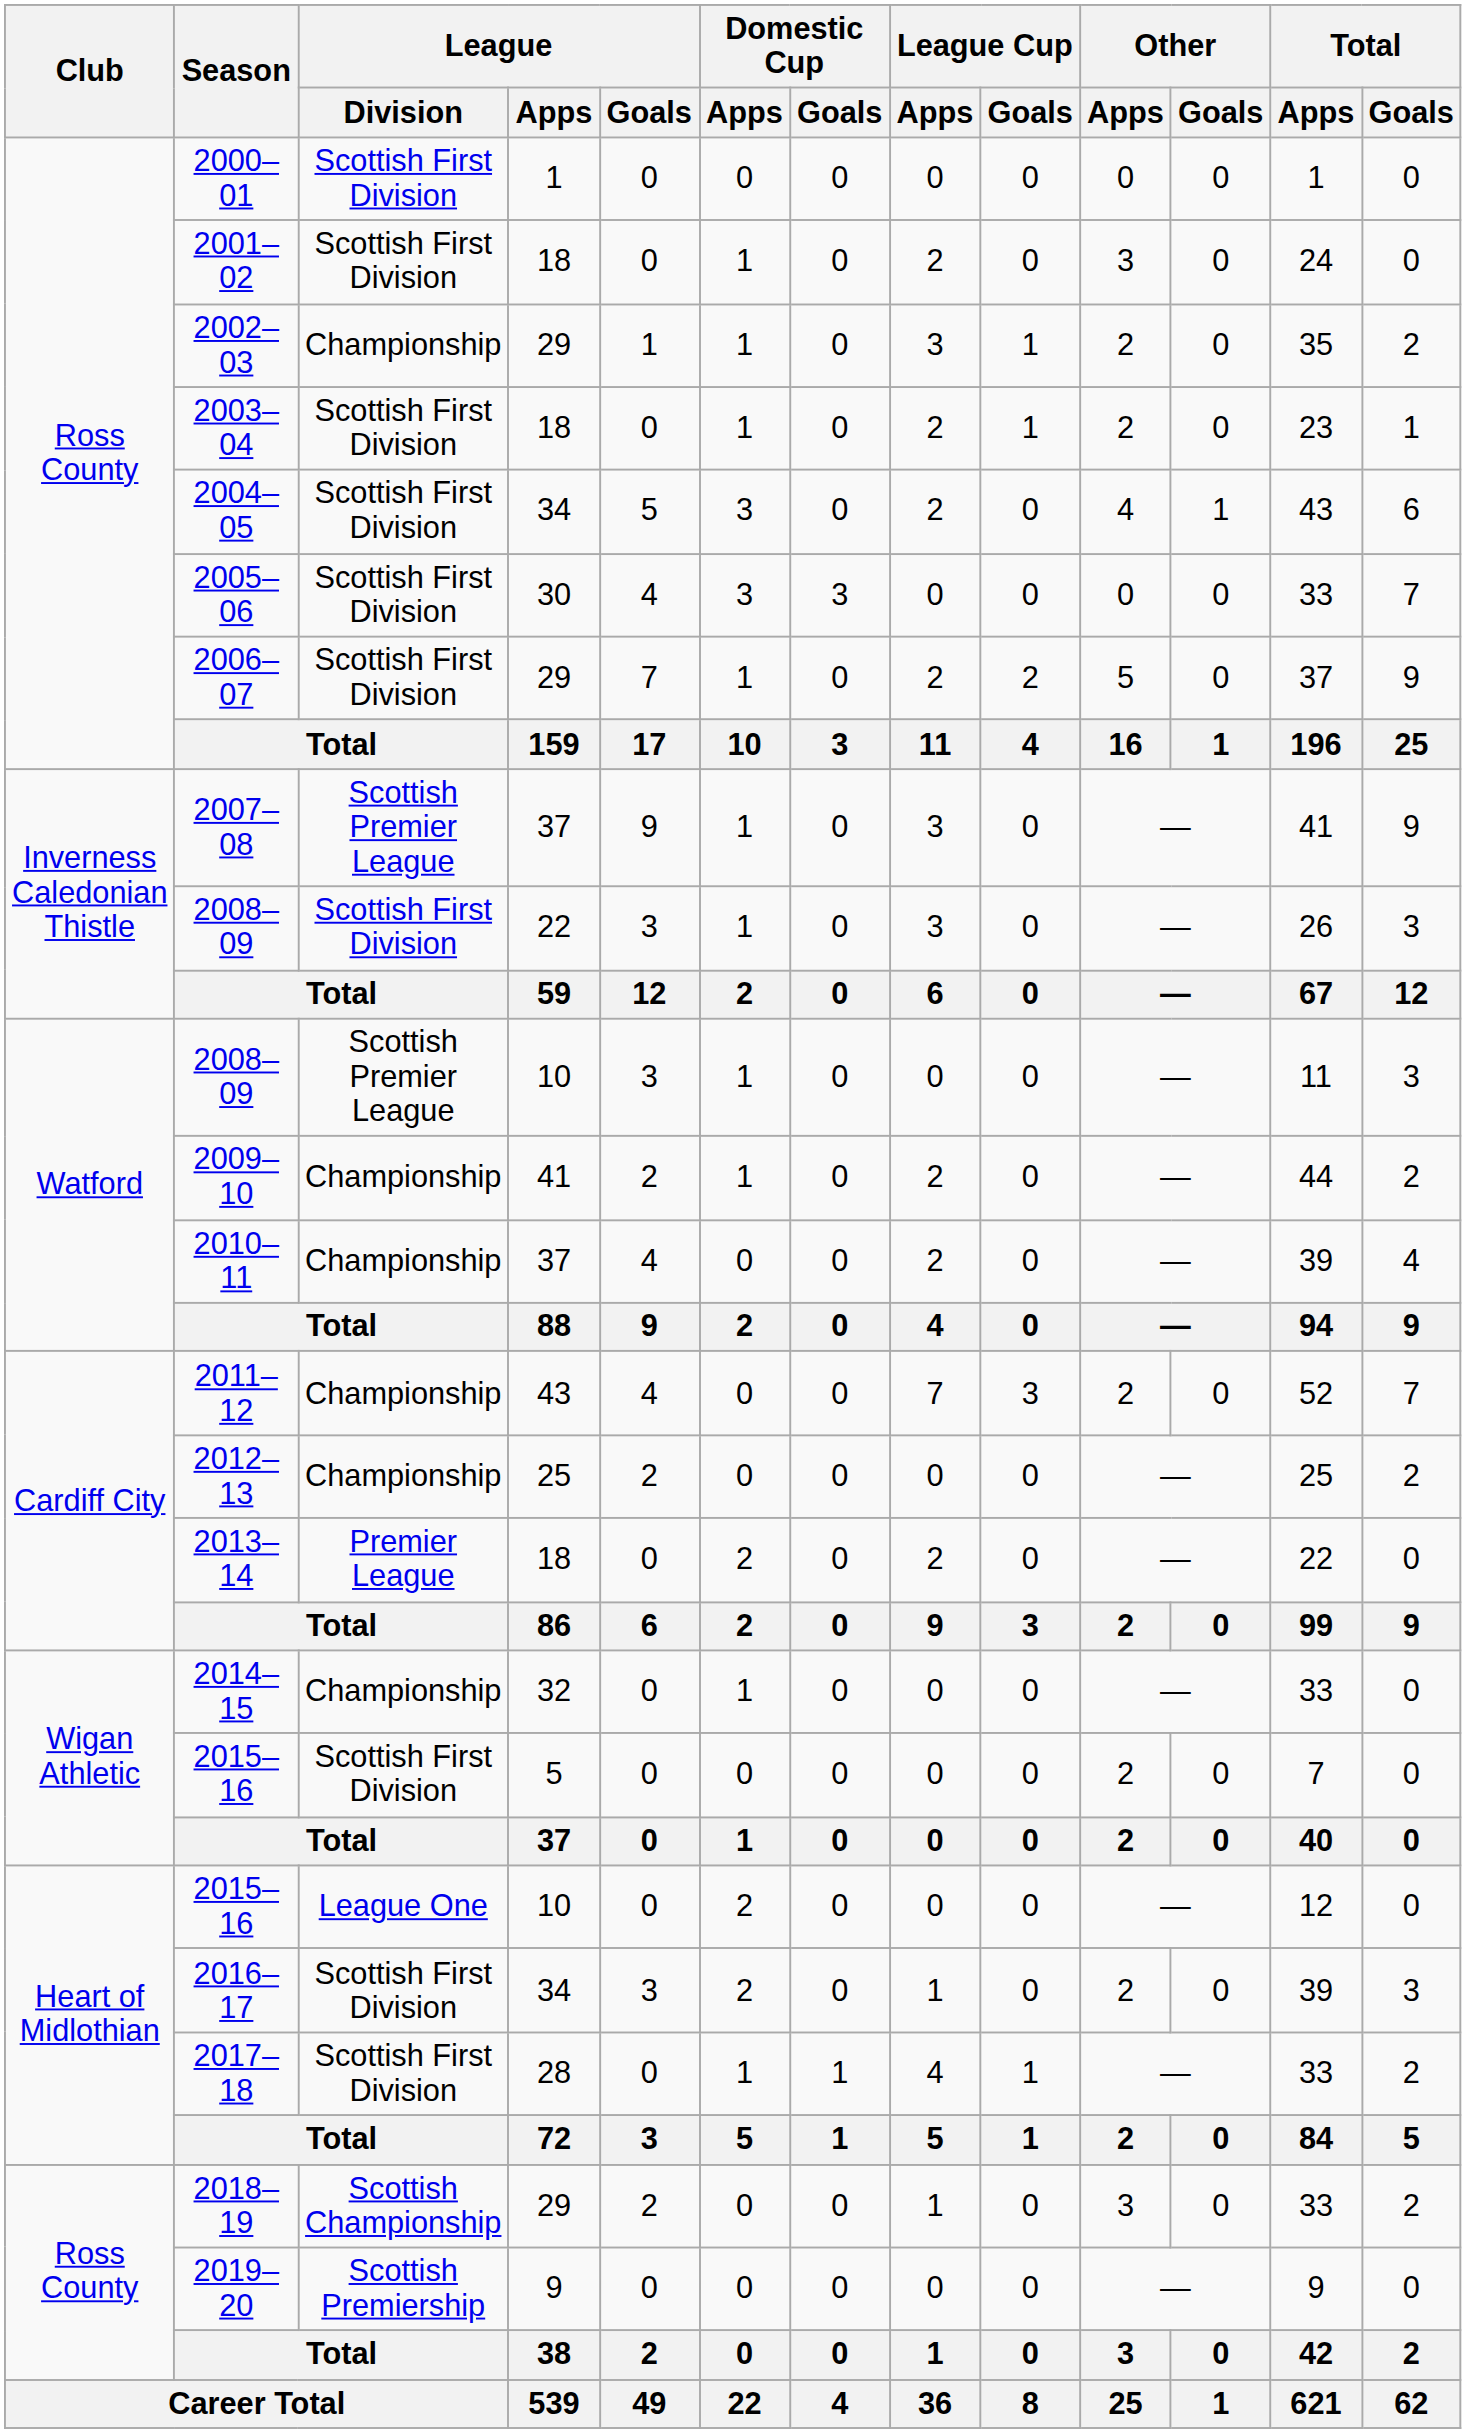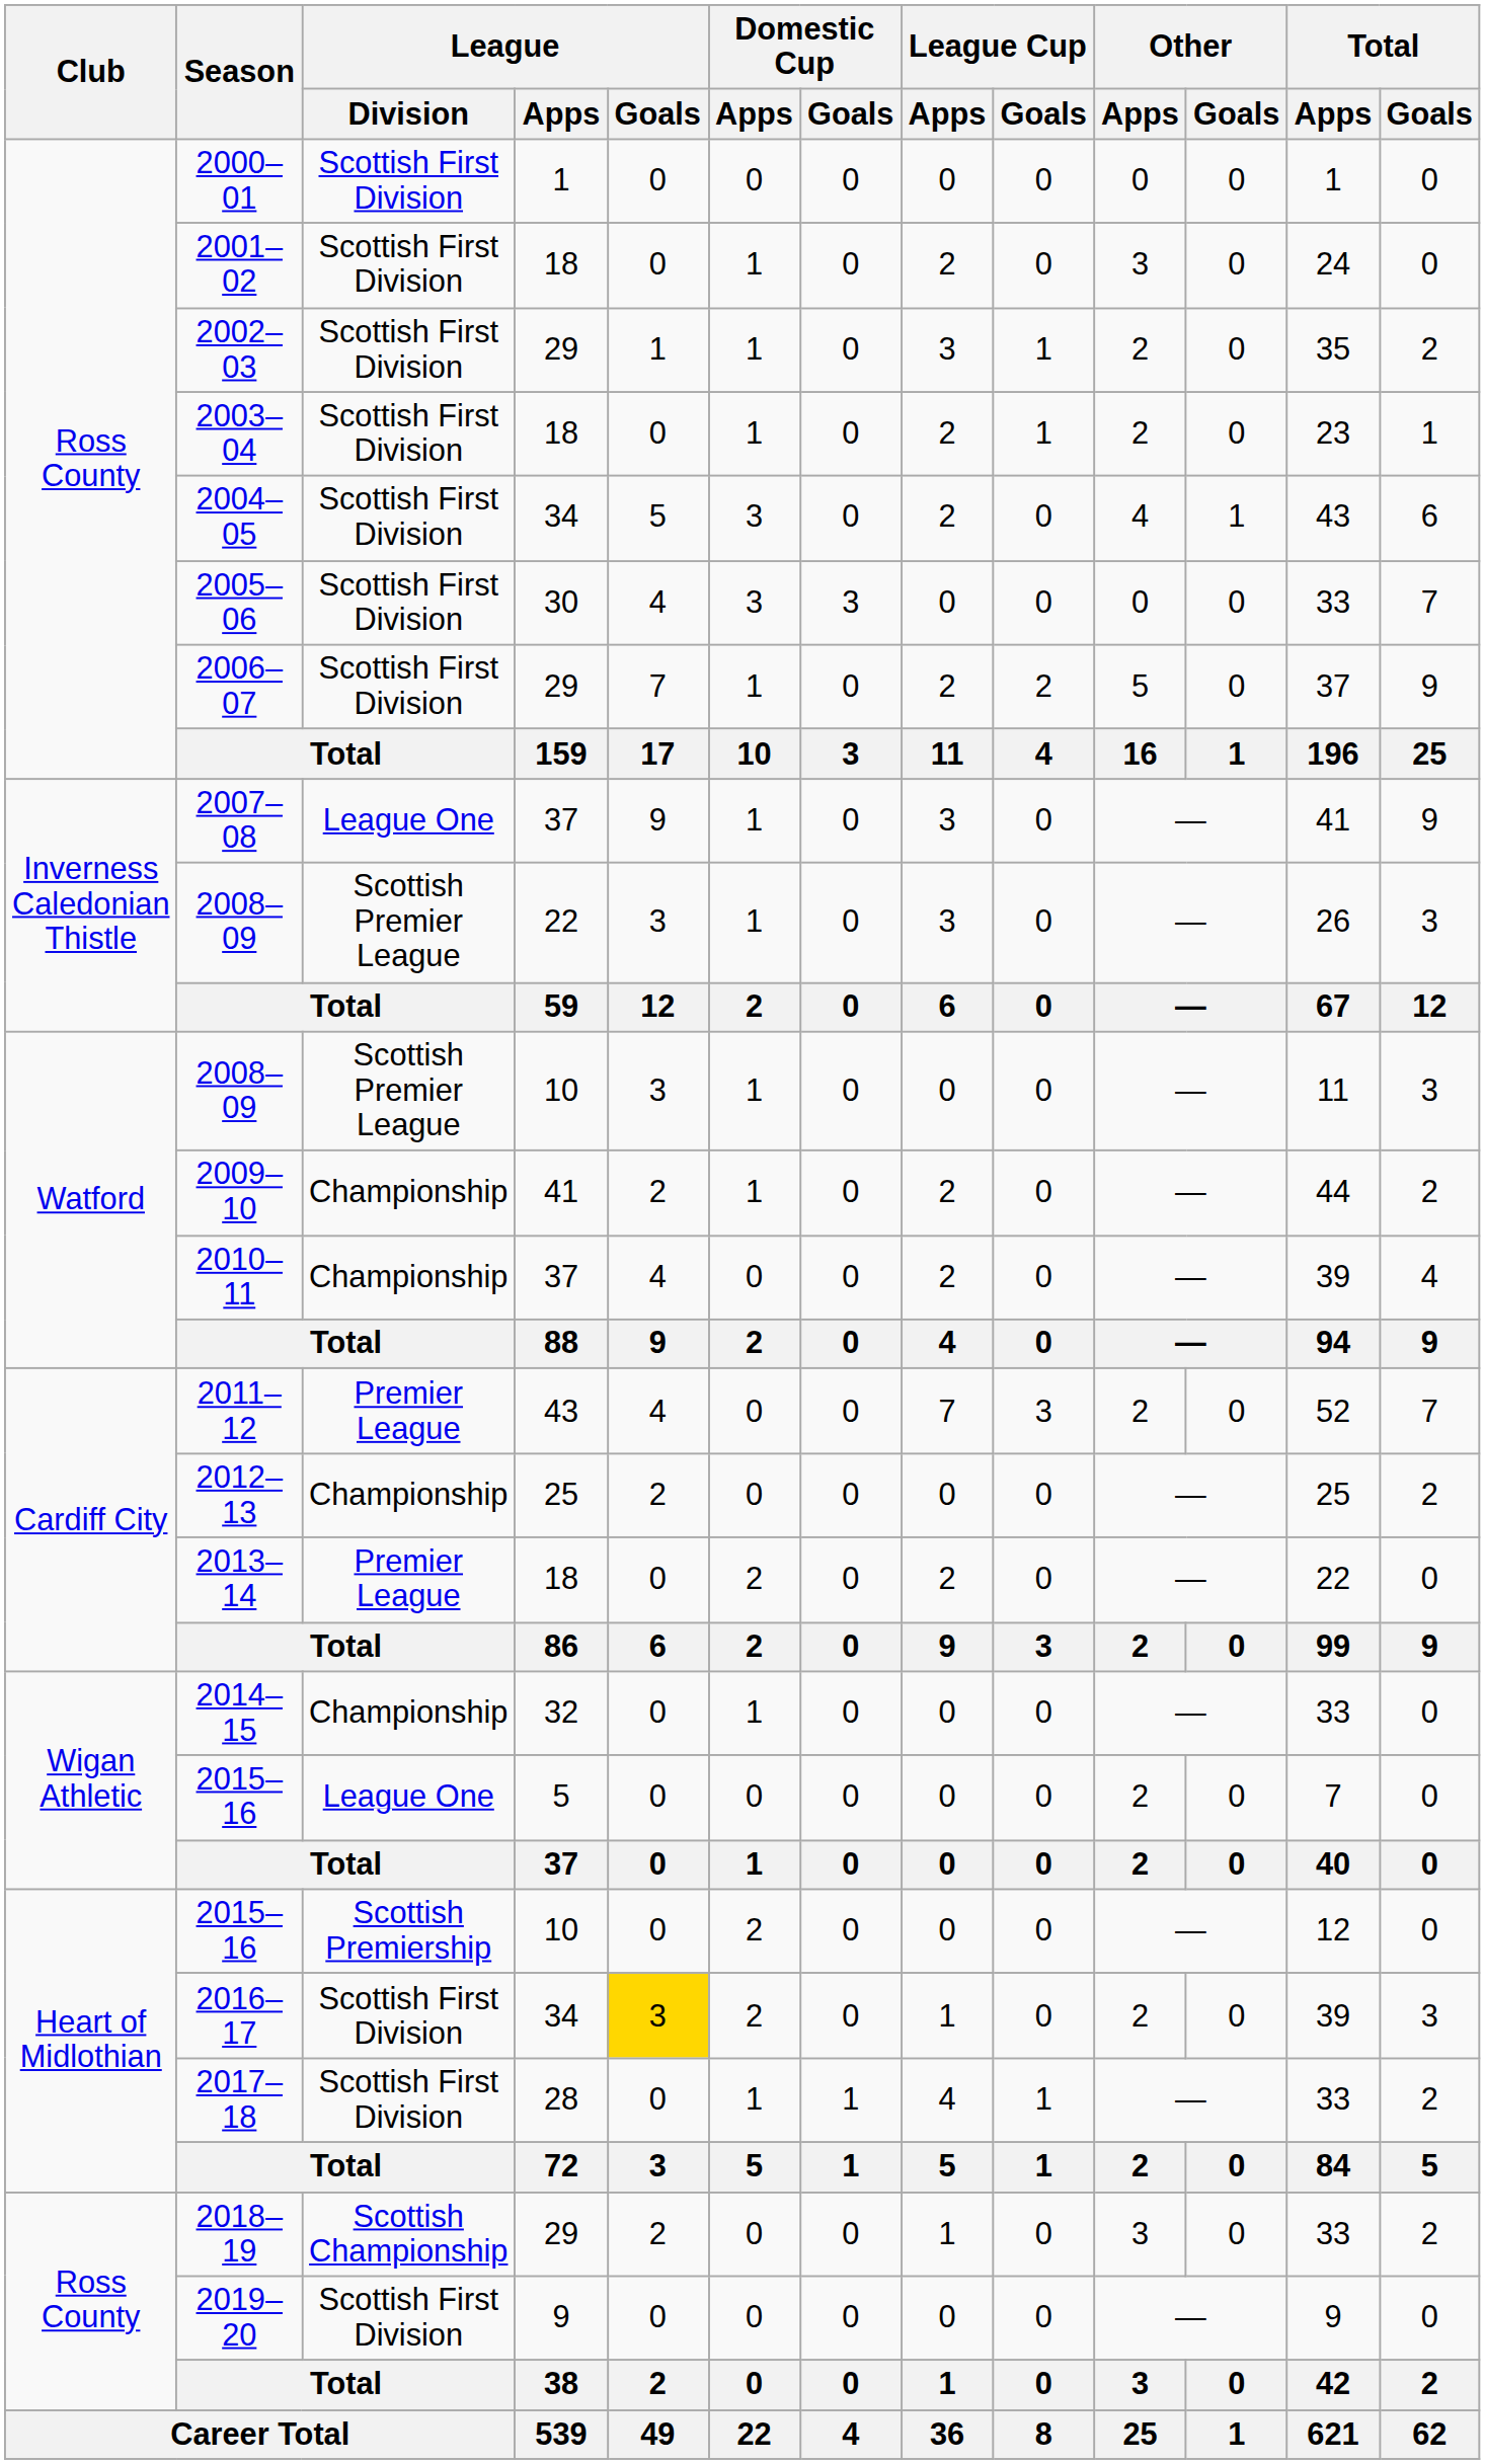 <table class="wikitable" style="text-align: center">
 <tr>
 <th rowspan=2>Club</th>
 <th rowspan=2>Season</th>
 <th colspan=3>League</th>
 <th colspan=2>Domestic Cup</th>
 <th colspan=2>League Cup</th>
 <th colspan=2>Other</th>
 <th colspan=2>Total</th>
 </tr>
 <tr>
 <th>Division</th>
 <th>Apps</th>
 <th>Goals</th>
 <th>Apps</th>
 <th>Goals</th>
 <th>Apps</th>
 <th>Goals</th>
 <th>Apps</th>
 <th>Goals</th>
 <th>Apps</th>
 <th>Goals</th>
 </tr>
 <tr>
 <td rowspan=8><a href='#'>Ross County</a></td>
 <td><a href='#'>2000–01</a></td>
 <td><a href='#'>Scottish First Division</a></td>
 <td>1</td>
 <td>0</td>
 <td>0</td>
 <td>0</td>
 <td>0</td>
 <td>0</td>
 <td>0</td>
 <td>0</td>
 <td>1</td>
 <td>0</td>
 </tr>
 <tr>
 <td><a href='#'>2001–02</a></td>
 <td>Scottish First Division</td>
 <td>18</td>
 <td>0</td>
 <td>1</td>
 <td>0</td>
 <td>2</td>
 <td>0</td>
 <td>3</td>
 <td>0</td>
 <td>24</td>
 <td>0</td>
 </tr>
 <tr>
 <td><a href='#'>2002–03</a></td>
-<td>Championship</td>
+<td>Scottish First Division</td>
 <td>29</td>
 <td>1</td>
 <td>1</td>
 <td>0</td>
 <td>3</td>
 <td>1</td>
 <td>2</td>
 <td>0</td>
 <td>35</td>
 <td>2</td>
 </tr>
 <tr>
 <td><a href='#'>2003–04</a></td>
 <td>Scottish First Division</td>
 <td>18</td>
 <td>0</td>
 <td>1</td>
 <td>0</td>
 <td>2</td>
 <td>1</td>
 <td>2</td>
 <td>0</td>
 <td>23</td>
 <td>1</td>
 </tr>
 <tr>
 <td><a href='#'>2004–05</a></td>
 <td>Scottish First Division</td>
 <td>34</td>
 <td>5</td>
 <td>3</td>
 <td>0</td>
 <td>2</td>
 <td>0</td>
 <td>4</td>
 <td>1</td>
 <td>43</td>
 <td>6</td>
 </tr>
 <tr>
 <td><a href='#'>2005–06</a></td>
 <td>Scottish First Division</td>
 <td>30</td>
 <td>4</td>
 <td>3</td>
 <td>3</td>
 <td>0</td>
 <td>0</td>
 <td>0</td>
 <td>0</td>
 <td>33</td>
 <td>7</td>
 </tr>
 <tr>
 <td><a href='#'>2006–07</a></td>
 <td>Scottish First Division</td>
 <td>29</td>
 <td>7</td>
 <td>1</td>
 <td>0</td>
 <td>2</td>
 <td>2</td>
 <td>5</td>
 <td>0</td>
 <td>37</td>
 <td>9</td>
 </tr>
 <tr>
 <th colspan="2">Total</th>
 <th>159</th>
 <th>17</th>
 <th>10</th>
 <th>3</th>
 <th>11</th>
 <th>4</th>
 <th>16</th>
 <th>1</th>
 <th>196</th>
 <th>25</th>
 </tr>
 <tr>
 <td rowspan=3><a href='#'>Inverness Caledonian Thistle</a></td>
 <td><a href='#'>2007–08</a></td>
-<td><a href='#'>Scottish Premier League</a></td>
+<td><a href='#'>League One</a></td>
 <td>37</td>
 <td>9</td>
 <td>1</td>
 <td>0</td>
 <td>3</td>
 <td>0</td>
 <td colspan="2">—</td>
 <td>41</td>
 <td>9</td>
 </tr>
 <tr>
 <td><a href='#'>2008–09</a></td>
-<td><a href='#'>Scottish First Division</a></td>
+<td>Scottish Premier League</td>
 <td>22</td>
 <td>3</td>
 <td>1</td>
 <td>0</td>
 <td>3</td>
 <td>0</td>
 <td colspan="2">—</td>
 <td>26</td>
 <td>3</td>
 </tr>
 <tr>
 <th colspan="2">Total</th>
 <th>59</th>
 <th>12</th>
 <th>2</th>
 <th>0</th>
 <th>6</th>
 <th>0</th>
 <th colspan="2">—</th>
 <th>67</th>
 <th>12</th>
 </tr>
 <tr>
 <td rowspan=4><a href='#'>Watford</a></td>
 <td><a href='#'>2008–09</a></td>
 <td>Scottish Premier League</td>
 <td>10</td>
 <td>3</td>
 <td>1</td>
 <td>0</td>
 <td>0</td>
 <td>0</td>
 <td colspan="2">—</td>
 <td>11</td>
 <td>3</td>
 </tr>
 <tr>
 <td><a href='#'>2009–10</a></td>
 <td>Championship</td>
 <td>41</td>
 <td>2</td>
 <td>1</td>
 <td>0</td>
 <td>2</td>
 <td>0</td>
 <td colspan="2">—</td>
 <td>44</td>
 <td>2</td>
 </tr>
 <tr>
 <td><a href='#'>2010–11</a></td>
 <td>Championship</td>
 <td>37</td>
 <td>4</td>
 <td>0</td>
 <td>0</td>
 <td>2</td>
 <td>0</td>
 <td colspan="2">—</td>
 <td>39</td>
 <td>4</td>
 </tr>
 <tr>
 <th colspan="2">Total</th>
 <th>88</th>
 <th>9</th>
 <th>2</th>
 <th>0</th>
 <th>4</th>
 <th>0</th>
 <th colspan="2">—</th>
 <th>94</th>
 <th>9</th>
 </tr>
 <tr>
 <td rowspan=4><a href='#'>Cardiff City</a></td>
 <td><a href='#'>2011–12</a></td>
-<td>Championship</td>
+<td><a href='#'>Premier League</a></td>
 <td>43</td>
 <td>4</td>
 <td>0</td>
 <td>0</td>
 <td>7</td>
 <td>3</td>
 <td>2</td>
 <td>0</td>
 <td>52</td>
 <td>7</td>
 </tr>
 <tr>
 <td><a href='#'>2012–13</a></td>
 <td>Championship</td>
 <td>25</td>
 <td>2</td>
 <td>0</td>
 <td>0</td>
 <td>0</td>
 <td>0</td>
 <td colspan="2">—</td>
 <td>25</td>
 <td>2</td>
 </tr>
 <tr>
 <td><a href='#'>2013–14</a></td>
 <td><a href='#'>Premier League</a></td>
 <td>18</td>
 <td>0</td>
 <td>2</td>
 <td>0</td>
 <td>2</td>
 <td>0</td>
 <td colspan="2">—</td>
 <td>22</td>
 <td>0</td>
 </tr>
 <tr>
 <th colspan="2">Total</th>
 <th>86</th>
 <th>6</th>
 <th>2</th>
 <th>0</th>
 <th>9</th>
 <th>3</th>
 <th>2</th>
 <th>0</th>
 <th>99</th>
 <th>9</th>
 </tr>
 <tr>
 <td rowspan=3><a href='#'>Wigan Athletic</a></td>
 <td><a href='#'>2014–15</a></td>
 <td>Championship</td>
 <td>32</td>
 <td>0</td>
 <td>1</td>
 <td>0</td>
 <td>0</td>
 <td>0</td>
 <td colspan="2">—</td>
 <td>33</td>
 <td>0</td>
 </tr>
 <tr>
 <td><a href='#'>2015–16</a></td>
-<td>Scottish First Division</td>
+<td><a href='#'>League One</a></td>
 <td>5</td>
 <td>0</td>
 <td>0</td>
 <td>0</td>
 <td>0</td>
 <td>0</td>
 <td>2</td>
 <td>0</td>
 <td>7</td>
 <td>0</td>
 </tr>
 <tr>
 <th colspan="2">Total</th>
 <th>37</th>
 <th>0</th>
 <th>1</th>
 <th>0</th>
 <th>0</th>
 <th>0</th>
 <th>2</th>
 <th>0</th>
 <th>40</th>
 <th>0</th>
 </tr>
 <tr>
 <td rowspan=4><a href='#'>Heart of Midlothian</a></td>
 <td><a href='#'>2015–16</a></td>
-<td><a href='#'>League One</a></td>
+<td><a href='#'>Scottish Premiership</a></td>
 <td>10</td>
 <td>0</td>
 <td>2</td>
 <td>0</td>
 <td>0</td>
 <td>0</td>
 <td colspan="2">—</td>
 <td>12</td>
 <td>0</td>
 </tr>
 <tr>
 <td><a href='#'>2016–17</a></td>
 <td>Scottish First Division</td>
 <td>34</td>
-<td>3</td>
+<td style="background: gold;">3</td>
 <td>2</td>
 <td>0</td>
 <td>1</td>
 <td>0</td>
 <td>2</td>
 <td>0</td>
 <td>39</td>
 <td>3</td>
 </tr>
 <tr>
 <td><a href='#'>2017–18</a></td>
 <td>Scottish First Division</td>
 <td>28</td>
 <td>0</td>
 <td>1</td>
 <td>1</td>
 <td>4</td>
 <td>1</td>
 <td colspan="2">—</td>
 <td>33</td>
 <td>2</td>
 </tr>
 <tr>
 <th colspan="2">Total</th>
 <th>72</th>
 <th>3</th>
 <th>5</th>
 <th>1</th>
 <th>5</th>
 <th>1</th>
 <th>2</th>
 <th>0</th>
 <th>84</th>
 <th>5</th>
 </tr>
 <tr>
 <td rowspan=3><a href='#'>Ross County</a></td>
 <td><a href='#'>2018–19</a></td>
 <td><a href='#'>Scottish Championship</a></td>
 <td>29</td>
 <td>2</td>
 <td>0</td>
 <td>0</td>
 <td>1</td>
 <td>0</td>
 <td>3</td>
 <td>0</td>
 <td>33</td>
 <td>2</td>
 </tr>
 <tr>
 <td><a href='#'>2019–20</a></td>
-<td><a href='#'>Scottish Premiership</a></td>
+<td>Scottish First Division</td>
 <td>9</td>
 <td>0</td>
 <td>0</td>
 <td>0</td>
 <td>0</td>
 <td>0</td>
 <td colspan="2">—</td>
 <td>9</td>
 <td>0</td>
 </tr>
 <tr>
 <th colspan="2">Total</th>
 <th>38</th>
 <th>2</th>
 <th>0</th>
 <th>0</th>
 <th>1</th>
 <th>0</th>
 <th>3</th>
 <th>0</th>
 <th>42</th>
 <th>2</th>
 </tr>
 <tr>
 <th colspan=3>Career Total</th>
 <th>539</th>
 <th>49</th>
 <th>22</th>
 <th>4</th>
 <th>36</th>
 <th>8</th>
 <th>25</th>
 <th>1</th>
 <th>621</th>
 <th>62</th>
 </tr>
 </table>
